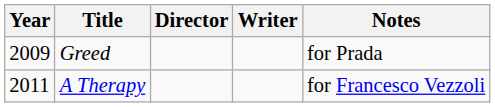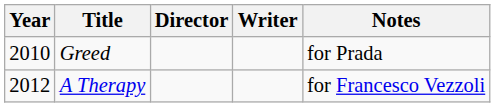 <table class="wikitable">
 <tr>
 <th>Year</th>
 <th>Title</th>
 <th>Director</th>
 <th>Writer</th>
 <th>Notes</th>
 </tr>
 <tr>
-<td>2009</td>
+<td>2010</td>
 <td><em>Greed</em></td>
 <td></td>
 <td></td>
 <td>for Prada</td>
 </tr>
 <tr>
-<td>2011</td>
+<td>2012</td>
 <td><em><a href='#'>A Therapy</a></em></td>
 <td></td>
 <td></td>
 <td>for <a href='#'>Francesco Vezzoli</a></td>
 </tr>
 </table>
